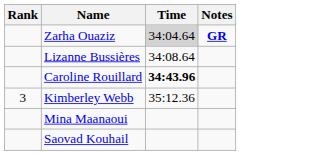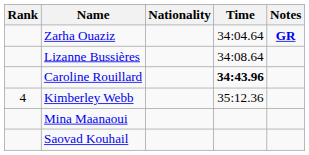 <table class="wikitable sortable" style="text-align:center">
 <tr>
 <th>Rank</th>
 <th>Name</th>
+<th>Nationality</th>
 <th>Time</th>
 <th>Notes</th>
 </tr>
 <tr>
 <td></td>
 <td align=left><a href='#'>Zarha Ouaziz</a></td>
-<td style="background: lightgrey;">34:04.64</td>
+<td align=left></td>
+<td>34:04.64</td>
 <td><strong><a href='#'>GR</a></strong></td>
 </tr>
 <tr>
 <td></td>
 <td align=left><a href='#'>Lizanne Bussières</a></td>
+<td align=left></td>
 <td>34:08.64</td>
 <td></td>
 </tr>
 <tr>
 <td></td>
 <td align=left><a href='#'>Caroline Rouillard</a></td>
+<td align=left></td>
 <td><strong>34:43.96</strong></td>
 <td></td>
 </tr>
 <tr>
-<td>3</td>
+<td>4</td>
 <td align=left><a href='#'>Kimberley Webb</a></td>
+<td align=left></td>
 <td>35:12.36</td>
 <td></td>
 </tr>
 <tr>
 <td></td>
 <td align=left><a href='#'>Mina Maanaoui</a></td>
+<td align=left></td>
 <td></td>
 <td></td>
 </tr>
 <tr>
 <td></td>
 <td align=left><a href='#'>Saovad Kouhail</a></td>
+<td align=left></td>
 <td></td>
 <td></td>
 </tr>
 </table>
